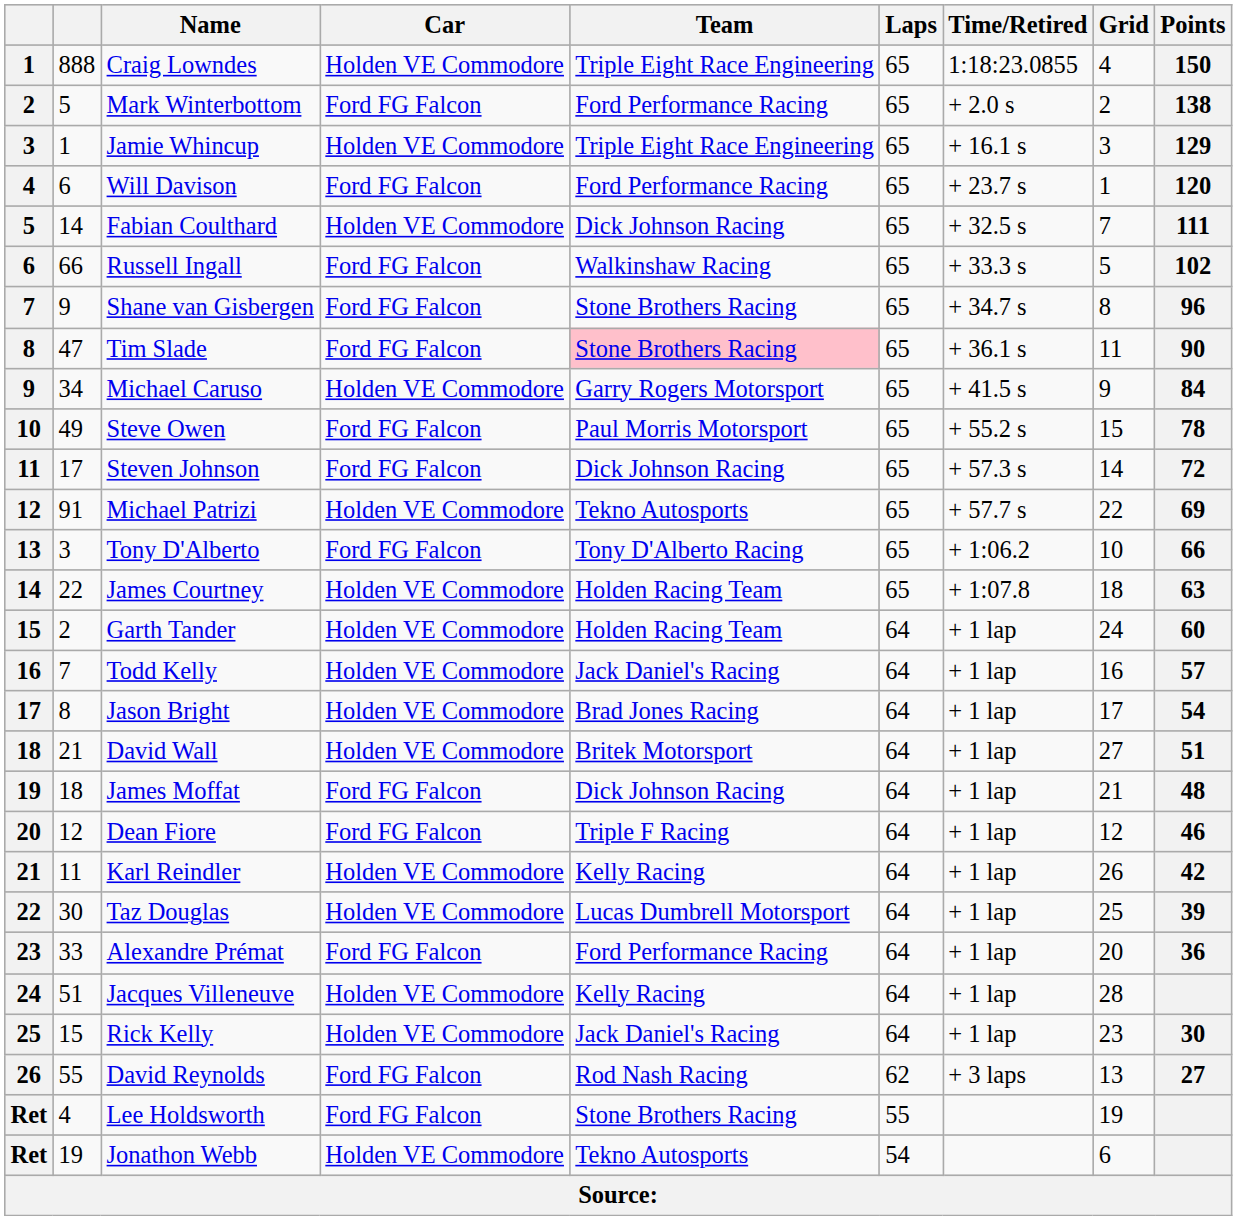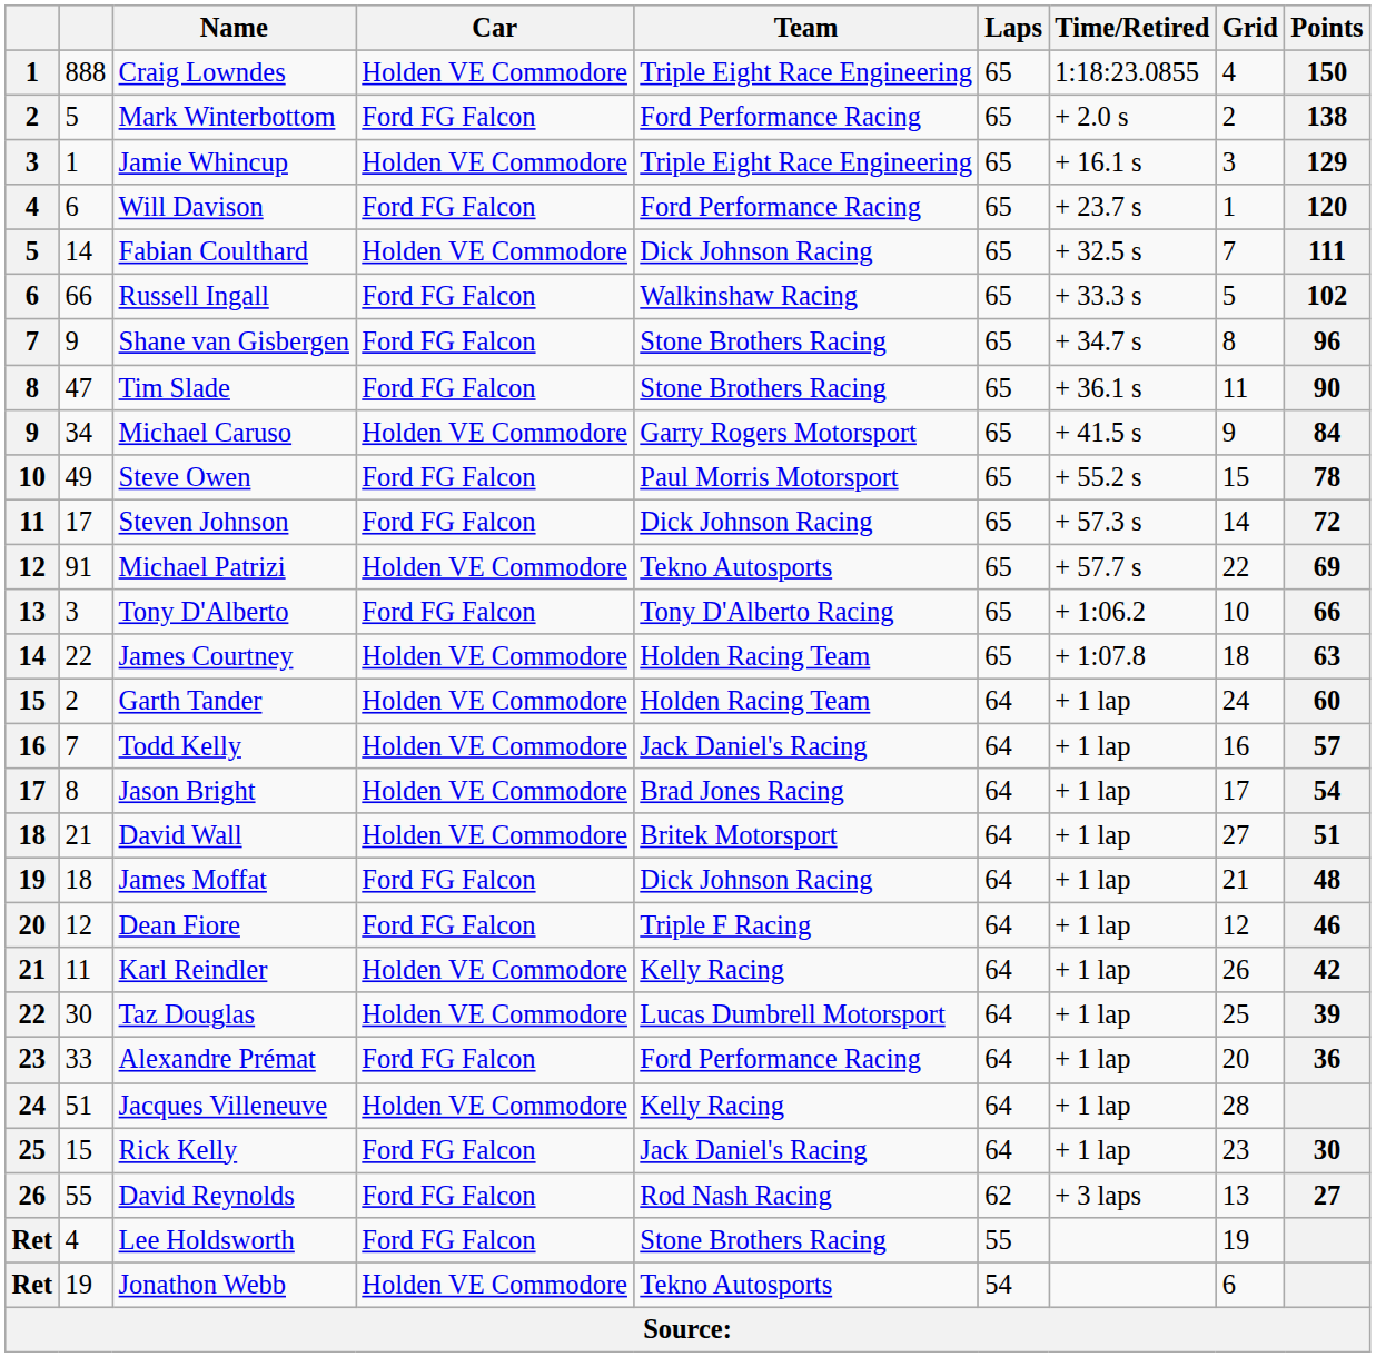 <table class="wikitable" style="font-size: 95%;">
 <tr>
 <th></th>
 <th></th>
 <th>Name</th>
 <th>Car</th>
 <th>Team</th>
 <th>Laps</th>
 <th>Time/Retired</th>
 <th>Grid</th>
 <th>Points</th>
 </tr>
 <tr>
 <th>1</th>
 <td>888</td>
 <td> <a href='#'>Craig Lowndes</a></td>
 <td><a href='#'>Holden VE Commodore</a></td>
 <td><a href='#'>Triple Eight Race Engineering</a></td>
 <td>65</td>
 <td>1:18:23.0855</td>
 <td>4</td>
 <th>150</th>
 </tr>
 <tr>
 <th>2</th>
 <td>5</td>
 <td> <a href='#'>Mark Winterbottom</a></td>
 <td><a href='#'>Ford FG Falcon</a></td>
 <td><a href='#'>Ford Performance Racing</a></td>
 <td>65</td>
 <td>+ 2.0 s</td>
 <td>2</td>
 <th>138</th>
 </tr>
 <tr>
 <th>3</th>
 <td>1</td>
 <td> <a href='#'>Jamie Whincup</a></td>
 <td><a href='#'>Holden VE Commodore</a></td>
 <td><a href='#'>Triple Eight Race Engineering</a></td>
 <td>65</td>
 <td>+ 16.1 s</td>
 <td>3</td>
 <th>129</th>
 </tr>
 <tr>
 <th>4</th>
 <td>6</td>
 <td> <a href='#'>Will Davison</a></td>
 <td><a href='#'>Ford FG Falcon</a></td>
 <td><a href='#'>Ford Performance Racing</a></td>
 <td>65</td>
 <td>+ 23.7 s</td>
 <td>1</td>
 <th>120</th>
 </tr>
 <tr>
 <th>5</th>
 <td>14</td>
 <td> <a href='#'>Fabian Coulthard</a></td>
 <td><a href='#'>Holden VE Commodore</a></td>
 <td><a href='#'>Dick Johnson Racing</a></td>
 <td>65</td>
 <td>+ 32.5 s</td>
 <td>7</td>
 <th>111</th>
 </tr>
 <tr>
 <th>6</th>
 <td>66</td>
 <td> <a href='#'>Russell Ingall</a></td>
 <td><a href='#'>Ford FG Falcon</a></td>
 <td><a href='#'>Walkinshaw Racing</a></td>
 <td>65</td>
 <td>+ 33.3 s</td>
 <td>5</td>
 <th>102</th>
 </tr>
 <tr>
 <th>7</th>
 <td>9</td>
 <td> <a href='#'>Shane van Gisbergen</a></td>
 <td><a href='#'>Ford FG Falcon</a></td>
 <td><a href='#'>Stone Brothers Racing</a></td>
 <td>65</td>
 <td>+ 34.7 s</td>
 <td>8</td>
 <th>96</th>
 </tr>
 <tr>
 <th>8</th>
 <td>47</td>
 <td> <a href='#'>Tim Slade</a></td>
 <td><a href='#'>Ford FG Falcon</a></td>
-<td style="background: pink;"><a href='#'>Stone Brothers Racing</a></td>
+<td><a href='#'>Stone Brothers Racing</a></td>
 <td>65</td>
 <td>+ 36.1 s</td>
 <td>11</td>
 <th>90</th>
 </tr>
 <tr>
 <th>9</th>
 <td>34</td>
 <td> <a href='#'>Michael Caruso</a></td>
 <td><a href='#'>Holden VE Commodore</a></td>
 <td><a href='#'>Garry Rogers Motorsport</a></td>
 <td>65</td>
 <td>+ 41.5 s</td>
 <td>9</td>
 <th>84</th>
 </tr>
 <tr>
 <th>10</th>
 <td>49</td>
 <td> <a href='#'>Steve Owen</a></td>
 <td><a href='#'>Ford FG Falcon</a></td>
 <td><a href='#'>Paul Morris Motorsport</a></td>
 <td>65</td>
 <td>+ 55.2 s</td>
 <td>15</td>
 <th>78</th>
 </tr>
 <tr>
 <th>11</th>
 <td>17</td>
 <td> <a href='#'>Steven Johnson</a></td>
 <td><a href='#'>Ford FG Falcon</a></td>
 <td><a href='#'>Dick Johnson Racing</a></td>
 <td>65</td>
 <td>+ 57.3 s</td>
 <td>14</td>
 <th>72</th>
 </tr>
 <tr>
 <th>12</th>
 <td>91</td>
 <td> <a href='#'>Michael Patrizi</a></td>
 <td><a href='#'>Holden VE Commodore</a></td>
 <td><a href='#'>Tekno Autosports</a></td>
 <td>65</td>
 <td>+ 57.7 s</td>
 <td>22</td>
 <th>69</th>
 </tr>
 <tr>
 <th>13</th>
 <td>3</td>
 <td> <a href='#'>Tony D'Alberto</a></td>
 <td><a href='#'>Ford FG Falcon</a></td>
 <td><a href='#'>Tony D'Alberto Racing</a></td>
 <td>65</td>
 <td>+ 1:06.2</td>
 <td>10</td>
 <th>66</th>
 </tr>
 <tr>
 <th>14</th>
 <td>22</td>
 <td> <a href='#'>James Courtney</a></td>
 <td><a href='#'>Holden VE Commodore</a></td>
 <td><a href='#'>Holden Racing Team</a></td>
 <td>65</td>
 <td>+ 1:07.8</td>
 <td>18</td>
 <th>63</th>
 </tr>
 <tr>
 <th>15</th>
 <td>2</td>
 <td> <a href='#'>Garth Tander</a></td>
 <td><a href='#'>Holden VE Commodore</a></td>
 <td><a href='#'>Holden Racing Team</a></td>
 <td>64</td>
 <td>+ 1 lap</td>
 <td>24</td>
 <th>60</th>
 </tr>
 <tr>
 <th>16</th>
 <td>7</td>
 <td> <a href='#'>Todd Kelly</a></td>
 <td><a href='#'>Holden VE Commodore</a></td>
 <td><a href='#'>Jack Daniel's Racing</a></td>
 <td>64</td>
 <td>+ 1 lap</td>
 <td>16</td>
 <th>57</th>
 </tr>
 <tr>
 <th>17</th>
 <td>8</td>
 <td> <a href='#'>Jason Bright</a></td>
 <td><a href='#'>Holden VE Commodore</a></td>
 <td><a href='#'>Brad Jones Racing</a></td>
 <td>64</td>
 <td>+ 1 lap</td>
 <td>17</td>
 <th>54</th>
 </tr>
 <tr>
 <th>18</th>
 <td>21</td>
 <td> <a href='#'>David Wall</a></td>
 <td><a href='#'>Holden VE Commodore</a></td>
 <td><a href='#'>Britek Motorsport</a></td>
 <td>64</td>
 <td>+ 1 lap</td>
 <td>27</td>
 <th>51</th>
 </tr>
 <tr>
 <th>19</th>
 <td>18</td>
 <td> <a href='#'>James Moffat</a></td>
 <td><a href='#'>Ford FG Falcon</a></td>
 <td><a href='#'>Dick Johnson Racing</a></td>
 <td>64</td>
 <td>+ 1 lap</td>
 <td>21</td>
 <th>48</th>
 </tr>
 <tr>
 <th>20</th>
 <td>12</td>
 <td> <a href='#'>Dean Fiore</a></td>
 <td><a href='#'>Ford FG Falcon</a></td>
 <td><a href='#'>Triple F Racing</a></td>
 <td>64</td>
 <td>+ 1 lap</td>
 <td>12</td>
 <th>46</th>
 </tr>
 <tr>
 <th>21</th>
 <td>11</td>
 <td> <a href='#'>Karl Reindler</a></td>
 <td><a href='#'>Holden VE Commodore</a></td>
 <td><a href='#'>Kelly Racing</a></td>
 <td>64</td>
 <td>+ 1 lap</td>
 <td>26</td>
 <th>42</th>
 </tr>
 <tr>
 <th>22</th>
 <td>30</td>
 <td> <a href='#'>Taz Douglas</a></td>
 <td><a href='#'>Holden VE Commodore</a></td>
 <td><a href='#'>Lucas Dumbrell Motorsport</a></td>
 <td>64</td>
 <td>+ 1 lap</td>
 <td>25</td>
 <th>39</th>
 </tr>
 <tr>
 <th>23</th>
 <td>33</td>
 <td> <a href='#'>Alexandre Prémat</a></td>
 <td><a href='#'>Ford FG Falcon</a></td>
 <td><a href='#'>Ford Performance Racing</a></td>
 <td>64</td>
 <td>+ 1 lap</td>
 <td>20</td>
 <th>36</th>
 </tr>
 <tr>
 <th>24</th>
 <td>51</td>
 <td> <a href='#'>Jacques Villeneuve</a></td>
 <td><a href='#'>Holden VE Commodore</a></td>
 <td><a href='#'>Kelly Racing</a></td>
 <td>64</td>
 <td>+ 1 lap</td>
 <td>28</td>
 <th></th>
 </tr>
 <tr>
 <th>25</th>
 <td>15</td>
 <td> <a href='#'>Rick Kelly</a></td>
-<td><a href='#'>Holden VE Commodore</a></td>
+<td><a href='#'>Ford FG Falcon</a></td>
 <td><a href='#'>Jack Daniel's Racing</a></td>
 <td>64</td>
 <td>+ 1 lap</td>
 <td>23</td>
 <th>30</th>
 </tr>
 <tr>
 <th>26</th>
 <td>55</td>
 <td> <a href='#'>David Reynolds</a></td>
 <td><a href='#'>Ford FG Falcon</a></td>
 <td><a href='#'>Rod Nash Racing</a></td>
 <td>62</td>
 <td>+ 3 laps</td>
 <td>13</td>
 <th>27</th>
 </tr>
 <tr>
 <th>Ret</th>
 <td>4</td>
 <td> <a href='#'>Lee Holdsworth</a></td>
 <td><a href='#'>Ford FG Falcon</a></td>
 <td><a href='#'>Stone Brothers Racing</a></td>
 <td>55</td>
 <td></td>
 <td>19</td>
 <th></th>
 </tr>
 <tr>
 <th>Ret</th>
 <td>19</td>
 <td> <a href='#'>Jonathon Webb</a></td>
 <td><a href='#'>Holden VE Commodore</a></td>
 <td><a href='#'>Tekno Autosports</a></td>
 <td>54</td>
 <td></td>
 <td>6</td>
 <th></th>
 </tr>
 <tr>
 <th colspan=9>Source:</th>
 </tr>
 </table>
